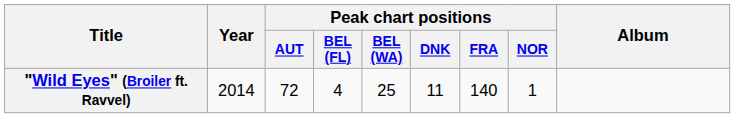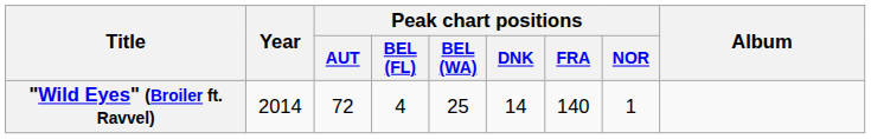 <table class="wikitable plainrowheaders" style="text-align:center">
 <tr>
 <th scope="col" rowspan="2" width="190px">Title</th>
 <th scope="col" rowspan="2" style="width:3em;">Year</th>
 <th scope="col" colspan="6">Peak chart positions</th>
 <th scope="col" rowspan="2" width="160px">Album</th>
 </tr>
 <tr>
 <th scope="col" style="width:3em;font-size:85%;"><a href='#'>AUT</a></th>
 <th scope="col" style="width:3em;font-size:85%;"><a href='#'>BEL (FL)</a></th>
 <th scope="col" style="width:3em;font-size:85%;"><a href='#'>BEL (WA)</a></th>
 <th scope="col" style="width:3em;font-size:85%;"><a href='#'>DNK</a></th>
 <th scope="col" style="width:3em;font-size:85%;"><a href='#'>FRA</a></th>
 <th scope="col" style="width:3em;font-size:85%;"><a href='#'>NOR</a></th>
 </tr>
 <tr>
 <th scope="row">"<a href='#'>Wild Eyes</a>" <small>(<a href='#'>Broiler</a> ft. Ravvel)</small></th>
 <td>2014</td>
 <td>72</td>
 <td>4</td>
 <td>25</td>
-<td>11</td>
+<td>14</td>
 <td>140</td>
 <td>1</td>
 <td></td>
 </tr>
 </table>
